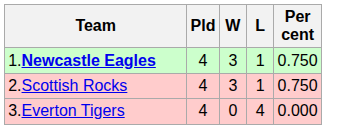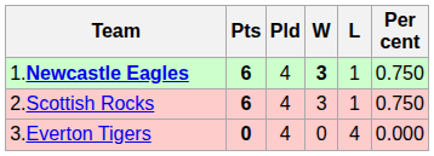 <table class="wikitable" style="text-align: center;">
 <tr>
 <th width="175">Team</th>
+<th width="20" abbr="Points">Pts</th>
 <th width="20" abbr="Played">Pld</th>
 <th width="20" abbr="Won">W</th>
 <th width="20" abbr="Lost">L</th>
 <th width="20" abbr="Percentage">Per cent</th>
 </tr>
 <tr style="background: #ccffcc;">
 <td style="text-align:left;">1.<strong><a href='#'>Newcastle Eagles</a></strong></td>
+<td><strong>6</strong></td>
 <td>4</td>
-<td>3</td>
+<td><strong>3</strong></td>
 <td>1</td>
 <td>0.750</td>
 </tr>
 <tr style="background: #ffcccc;">
 <td style="text-align:left;">2.<a href='#'>Scottish Rocks</a></td>
+<td><strong>6</strong></td>
 <td>4</td>
 <td>3</td>
 <td>1</td>
 <td>0.750</td>
 </tr>
 <tr style="background: #ffcccc;">
 <td style="text-align:left;">3.<a href='#'>Everton Tigers</a></td>
+<td><strong>0</strong></td>
 <td>4</td>
 <td>0</td>
 <td>4</td>
 <td>0.000</td>
 </tr>
 </table>
